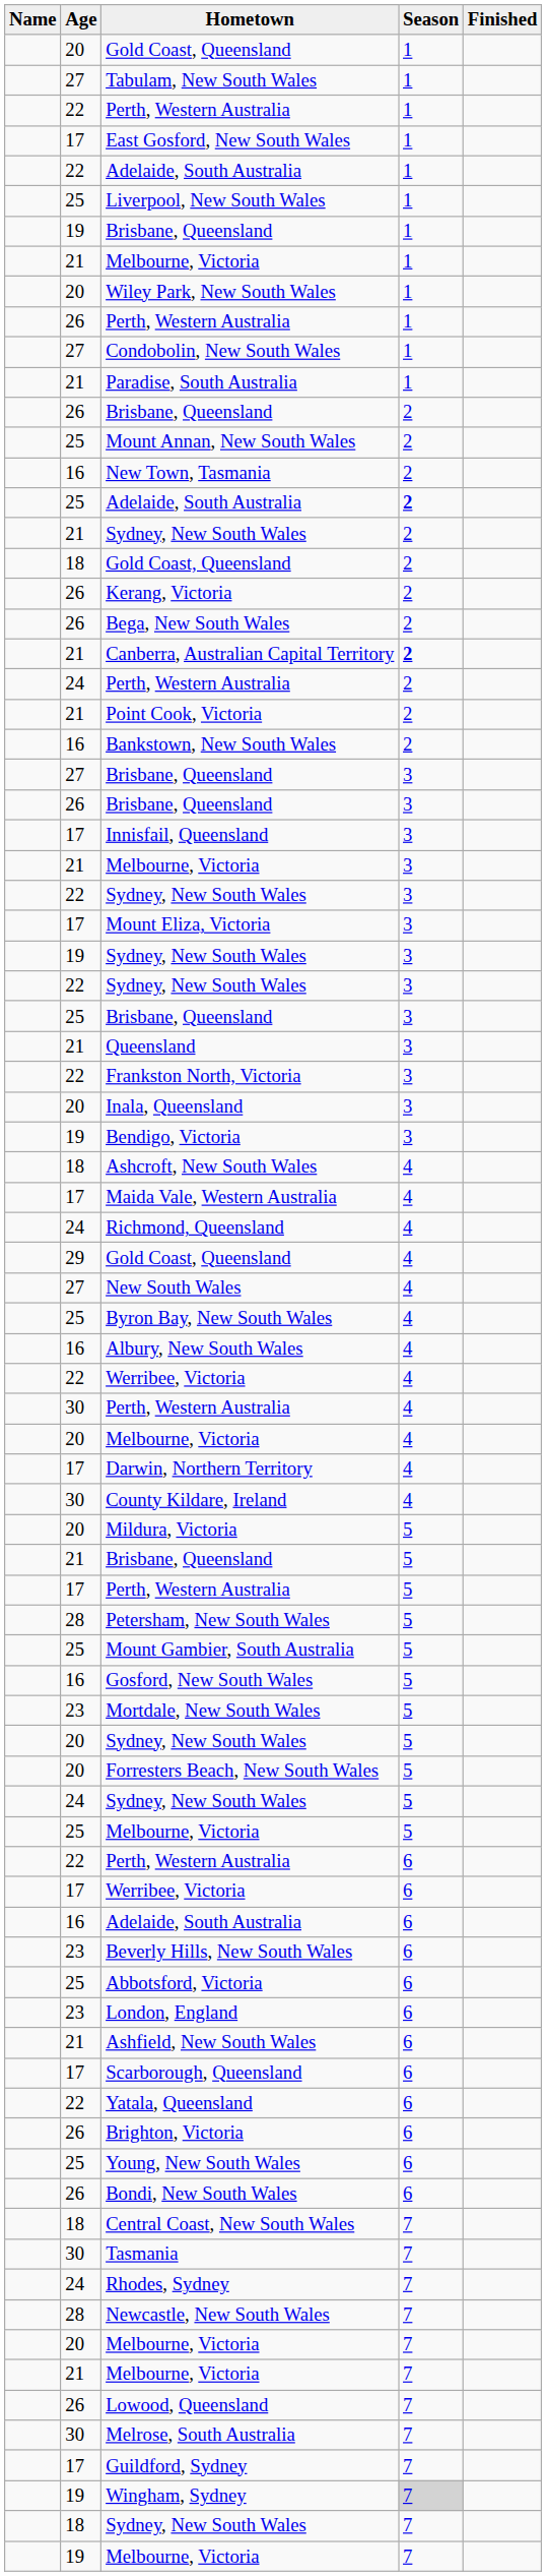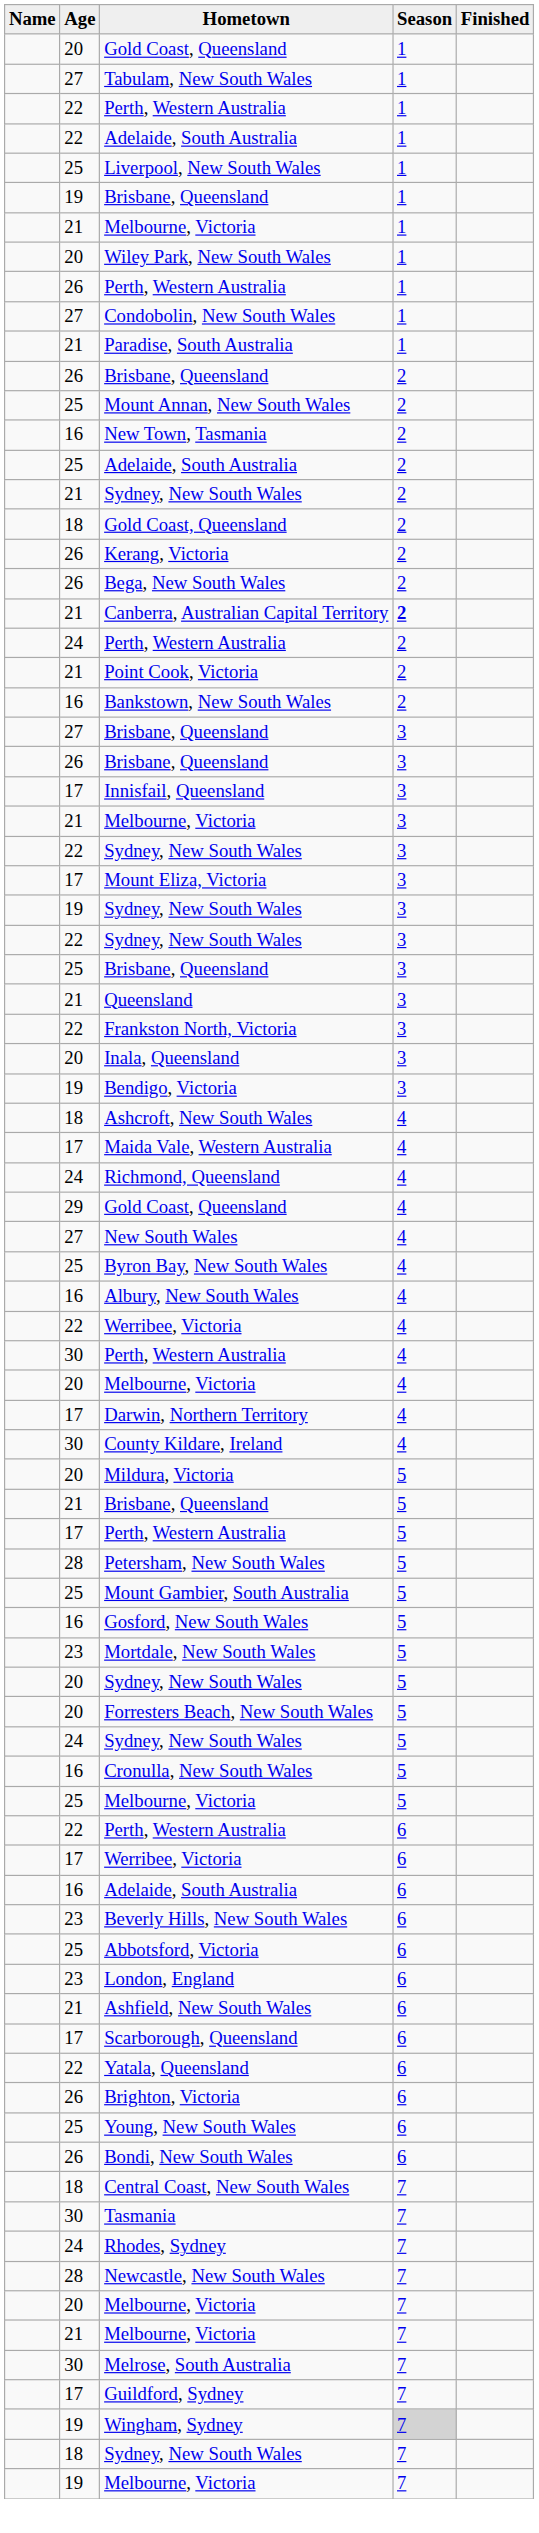 <table class="wikitable sortable">
 <tr>
 <th style="background:#efefef;">Name</th>
 <th style="background:#efefef;">Age</th>
 <th style="background:#efefef;">Hometown</th>
 <th style="background:#efefef;">Season</th>
 <th style="background:#efefef;">Finished</th>
 </tr>
 <tr>
 <td></td>
 <td>20</td>
 <td><a href='#'>Gold Coast</a>, <a href='#'>Queensland</a></td>
 <td><a href='#'>1</a></td>
 <td></td>
 </tr>
 <tr>
 <td></td>
 <td>27</td>
 <td><a href='#'>Tabulam</a>, <a href='#'>New South Wales</a></td>
 <td><a href='#'>1</a></td>
 <td></td>
 </tr>
 <tr>
 <td></td>
 <td>22</td>
 <td><a href='#'>Perth</a>, <a href='#'>Western Australia</a></td>
-<td><a href='#'>1</a></td>
-<td></td>
-</tr>
-<tr>
-<td></td>
-<td>17</td>
-<td><a href='#'>East Gosford</a>, <a href='#'>New South Wales</a></td>
 <td><a href='#'>1</a></td>
 <td></td>
 </tr>
 <tr>
 <td></td>
 <td>22</td>
 <td><a href='#'>Adelaide</a>, <a href='#'>South Australia</a></td>
 <td><a href='#'>1</a></td>
 <td></td>
 </tr>
 <tr>
 <td></td>
 <td>25</td>
 <td><a href='#'>Liverpool</a>, <a href='#'>New South Wales</a></td>
 <td><a href='#'>1</a></td>
 <td></td>
 </tr>
 <tr>
 <td></td>
 <td>19</td>
 <td><a href='#'>Brisbane</a>, <a href='#'>Queensland</a></td>
 <td><a href='#'>1</a></td>
 <td></td>
 </tr>
 <tr>
 <td></td>
 <td>21</td>
 <td><a href='#'>Melbourne</a>, <a href='#'>Victoria</a></td>
 <td><a href='#'>1</a></td>
 <td></td>
 </tr>
 <tr>
 <td></td>
 <td>20</td>
 <td><a href='#'>Wiley Park</a>, <a href='#'>New South Wales</a></td>
 <td><a href='#'>1</a></td>
 <td></td>
 </tr>
 <tr>
 <td></td>
 <td>26</td>
 <td><a href='#'>Perth</a>, <a href='#'>Western Australia</a></td>
 <td><a href='#'>1</a></td>
 <td></td>
 </tr>
 <tr>
 <td></td>
 <td>27</td>
 <td><a href='#'>Condobolin</a>, <a href='#'>New South Wales</a></td>
 <td><a href='#'>1</a></td>
 <td></td>
 </tr>
 <tr>
 <td></td>
 <td>21</td>
 <td><a href='#'>Paradise</a>, <a href='#'>South Australia</a></td>
 <td><a href='#'>1</a></td>
 <td></td>
 </tr>
 <tr>
 <td></td>
 <td>26</td>
 <td><a href='#'>Brisbane</a>, <a href='#'>Queensland</a></td>
 <td><a href='#'>2</a></td>
 <td></td>
 </tr>
 <tr>
 <td></td>
 <td>25</td>
 <td><a href='#'>Mount Annan</a>, <a href='#'>New South Wales</a></td>
 <td><a href='#'>2</a></td>
 <td></td>
 </tr>
 <tr>
 <td></td>
 <td>16</td>
 <td><a href='#'>New Town</a>, <a href='#'>Tasmania</a></td>
 <td><a href='#'>2</a></td>
 <td></td>
 </tr>
 <tr>
 <td></td>
 <td>25</td>
 <td><a href='#'>Adelaide</a>, <a href='#'>South Australia</a></td>
-<td><strong><a href='#'>2</a></strong></td>
+<td><a href='#'>2</a></td>
 <td></td>
 </tr>
 <tr>
 <td></td>
 <td>21</td>
 <td><a href='#'>Sydney</a>, <a href='#'>New South Wales</a></td>
 <td><a href='#'>2</a></td>
 <td></td>
 </tr>
 <tr>
 <td></td>
 <td>18</td>
 <td><a href='#'>Gold Coast, Queensland</a></td>
 <td><a href='#'>2</a></td>
 <td></td>
 </tr>
 <tr>
 <td></td>
 <td>26</td>
 <td><a href='#'>Kerang</a>, <a href='#'>Victoria</a></td>
 <td><a href='#'>2</a></td>
 <td></td>
 </tr>
 <tr>
 <td></td>
 <td>26</td>
 <td><a href='#'>Bega</a>, <a href='#'>New South Wales</a></td>
 <td><a href='#'>2</a></td>
 <td></td>
 </tr>
 <tr>
 <td></td>
 <td>21</td>
 <td><a href='#'>Canberra</a>, <a href='#'>Australian Capital Territory</a></td>
 <td><strong><a href='#'>2</a></strong></td>
 <td></td>
 </tr>
 <tr>
 <td></td>
 <td>24</td>
 <td><a href='#'>Perth</a>, <a href='#'>Western Australia</a></td>
 <td><a href='#'>2</a></td>
 <td></td>
 </tr>
 <tr>
 <td></td>
 <td>21</td>
 <td><a href='#'>Point Cook</a>, <a href='#'>Victoria</a></td>
 <td><a href='#'>2</a></td>
 <td></td>
 </tr>
 <tr>
 <td></td>
 <td>16</td>
 <td><a href='#'>Bankstown</a>, <a href='#'>New South Wales</a></td>
 <td><a href='#'>2</a></td>
 <td></td>
 </tr>
 <tr>
 <td></td>
 <td>27</td>
 <td><a href='#'>Brisbane</a>, <a href='#'>Queensland</a></td>
 <td><a href='#'>3</a></td>
 <td></td>
 </tr>
 <tr>
 <td></td>
 <td>26</td>
 <td><a href='#'>Brisbane</a>, <a href='#'>Queensland</a></td>
 <td><a href='#'>3</a></td>
 <td></td>
 </tr>
 <tr>
 <td></td>
 <td>17</td>
 <td><a href='#'>Innisfail</a>, <a href='#'>Queensland</a></td>
 <td><a href='#'>3</a></td>
 <td></td>
 </tr>
 <tr>
 <td></td>
 <td>21</td>
 <td><a href='#'>Melbourne</a>, <a href='#'>Victoria</a></td>
 <td><a href='#'>3</a></td>
 <td></td>
 </tr>
 <tr>
 <td></td>
 <td>22</td>
 <td><a href='#'>Sydney</a>, <a href='#'>New South Wales</a></td>
 <td><a href='#'>3</a></td>
 <td></td>
 </tr>
 <tr>
 <td></td>
 <td>17</td>
 <td><a href='#'>Mount Eliza, Victoria</a></td>
 <td><a href='#'>3</a></td>
 <td></td>
 </tr>
 <tr>
 <td></td>
 <td>19</td>
 <td><a href='#'>Sydney</a>, <a href='#'>New South Wales</a></td>
 <td><a href='#'>3</a></td>
 <td></td>
 </tr>
 <tr>
 <td></td>
 <td>22</td>
 <td><a href='#'>Sydney</a>, <a href='#'>New South Wales</a></td>
 <td><a href='#'>3</a></td>
 <td></td>
 </tr>
 <tr>
 <td></td>
 <td>25</td>
 <td><a href='#'>Brisbane</a>, <a href='#'>Queensland</a></td>
 <td><a href='#'>3</a></td>
 <td></td>
 </tr>
 <tr>
 <td></td>
 <td>21</td>
 <td><a href='#'>Queensland</a></td>
 <td><a href='#'>3</a></td>
 <td></td>
 </tr>
 <tr>
 <td></td>
 <td>22</td>
 <td><a href='#'>Frankston North, Victoria</a></td>
 <td><a href='#'>3</a></td>
 <td></td>
 </tr>
 <tr>
 <td></td>
 <td>20</td>
 <td><a href='#'>Inala</a>, <a href='#'>Queensland</a></td>
 <td><a href='#'>3</a></td>
 <td></td>
 </tr>
 <tr>
 <td></td>
 <td>19</td>
 <td><a href='#'>Bendigo</a>, <a href='#'>Victoria</a></td>
 <td><a href='#'>3</a></td>
 <td></td>
 </tr>
 <tr>
 <td></td>
 <td>18</td>
 <td><a href='#'>Ashcroft</a>, <a href='#'>New South Wales</a></td>
 <td><a href='#'>4</a></td>
 <td></td>
 </tr>
 <tr>
 <td></td>
 <td>17</td>
 <td><a href='#'>Maida Vale</a>, <a href='#'>Western Australia</a></td>
 <td><a href='#'>4</a></td>
 <td></td>
 </tr>
 <tr>
 <td></td>
 <td>24</td>
 <td><a href='#'>Richmond, Queensland</a></td>
 <td><a href='#'>4</a></td>
 <td></td>
 </tr>
 <tr>
 <td></td>
 <td>29</td>
 <td><a href='#'>Gold Coast</a>, <a href='#'>Queensland</a></td>
 <td><a href='#'>4</a></td>
 <td></td>
 </tr>
 <tr>
 <td></td>
 <td>27</td>
 <td><a href='#'>New South Wales</a></td>
 <td><a href='#'>4</a></td>
 <td></td>
 </tr>
 <tr>
 <td></td>
 <td>25</td>
 <td><a href='#'>Byron Bay</a>, <a href='#'>New South Wales</a></td>
 <td><a href='#'>4</a></td>
 <td></td>
 </tr>
 <tr>
 <td></td>
 <td>16</td>
 <td><a href='#'>Albury</a>, <a href='#'>New South Wales</a></td>
 <td><a href='#'>4</a></td>
 <td></td>
 </tr>
 <tr>
 <td></td>
 <td>22</td>
 <td><a href='#'>Werribee</a>, <a href='#'>Victoria</a></td>
 <td><a href='#'>4</a></td>
 <td></td>
 </tr>
 <tr>
 <td></td>
 <td>30</td>
 <td><a href='#'>Perth</a>, <a href='#'>Western Australia</a></td>
 <td><a href='#'>4</a></td>
 <td></td>
 </tr>
 <tr>
 <td></td>
 <td>20</td>
 <td><a href='#'>Melbourne</a>, <a href='#'>Victoria</a></td>
 <td><a href='#'>4</a></td>
 <td></td>
 </tr>
 <tr>
 <td></td>
 <td>17</td>
 <td><a href='#'>Darwin</a>, <a href='#'>Northern Territory</a></td>
 <td><a href='#'>4</a></td>
 <td></td>
 </tr>
 <tr>
 <td></td>
 <td>30</td>
 <td><a href='#'>County Kildare</a>, <a href='#'>Ireland</a></td>
 <td><a href='#'>4</a></td>
 <td></td>
 </tr>
 <tr>
 <td></td>
 <td>20</td>
 <td><a href='#'>Mildura</a>, <a href='#'>Victoria</a></td>
 <td><a href='#'>5</a></td>
 <td></td>
 </tr>
 <tr>
 <td></td>
 <td>21</td>
 <td><a href='#'>Brisbane</a>, <a href='#'>Queensland</a></td>
 <td><a href='#'>5</a></td>
 <td></td>
 </tr>
 <tr>
 <td></td>
 <td>17</td>
 <td><a href='#'>Perth</a>, <a href='#'>Western Australia</a></td>
 <td><a href='#'>5</a></td>
 <td></td>
 </tr>
 <tr>
 <td></td>
 <td>28</td>
 <td><a href='#'>Petersham</a>, <a href='#'>New South Wales</a></td>
 <td><a href='#'>5</a></td>
 <td></td>
 </tr>
 <tr>
 <td></td>
 <td>25</td>
 <td><a href='#'>Mount Gambier</a>, <a href='#'>South Australia</a></td>
 <td><a href='#'>5</a></td>
 <td></td>
 </tr>
 <tr>
 <td></td>
 <td>16</td>
 <td><a href='#'>Gosford</a>, <a href='#'>New South Wales</a></td>
 <td><a href='#'>5</a></td>
 <td></td>
 </tr>
 <tr>
 <td></td>
 <td>23</td>
 <td><a href='#'>Mortdale</a>, <a href='#'>New South Wales</a></td>
 <td><a href='#'>5</a></td>
 <td></td>
 </tr>
 <tr>
 <td></td>
 <td>20</td>
 <td><a href='#'>Sydney</a>, <a href='#'>New South Wales</a></td>
 <td><a href='#'>5</a></td>
 <td></td>
 </tr>
 <tr>
 <td></td>
 <td>20</td>
 <td><a href='#'>Forresters Beach</a>, <a href='#'>New South Wales</a></td>
 <td><a href='#'>5</a></td>
 <td></td>
 </tr>
 <tr>
 <td></td>
 <td>24</td>
 <td><a href='#'>Sydney</a>, <a href='#'>New South Wales</a></td>
 <td><a href='#'>5</a></td>
 <td></td>
 </tr>
 <tr>
 <td></td>
+<td>16</td>
+<td><a href='#'>Cronulla</a>, <a href='#'>New South Wales</a></td>
+<td><a href='#'>5</a></td>
+<td></td>
+</tr>
+<tr>
+<td></td>
 <td>25</td>
 <td><a href='#'>Melbourne</a>, <a href='#'>Victoria</a></td>
 <td><a href='#'>5</a></td>
 <td></td>
 </tr>
 <tr>
 <td></td>
 <td>22</td>
 <td><a href='#'>Perth</a>, <a href='#'>Western Australia</a></td>
 <td><a href='#'>6</a></td>
 <td></td>
 </tr>
 <tr>
 <td></td>
 <td>17</td>
 <td><a href='#'>Werribee</a>, <a href='#'>Victoria</a></td>
 <td><a href='#'>6</a></td>
 <td></td>
 </tr>
 <tr>
 <td></td>
 <td>16</td>
 <td><a href='#'>Adelaide</a>, <a href='#'>South Australia</a></td>
 <td><a href='#'>6</a></td>
 <td></td>
 </tr>
 <tr>
 <td></td>
 <td>23</td>
 <td><a href='#'>Beverly Hills</a>, <a href='#'>New South Wales</a></td>
 <td><a href='#'>6</a></td>
 <td></td>
 </tr>
 <tr>
 <td></td>
 <td>25</td>
 <td><a href='#'>Abbotsford</a>, <a href='#'>Victoria</a></td>
 <td><a href='#'>6</a></td>
 <td></td>
 </tr>
 <tr>
 <td></td>
 <td>23</td>
 <td><a href='#'>London</a>, <a href='#'>England</a></td>
 <td><a href='#'>6</a></td>
 <td></td>
 </tr>
 <tr>
 <td></td>
 <td>21</td>
 <td><a href='#'>Ashfield</a>, <a href='#'>New South Wales</a></td>
 <td><a href='#'>6</a></td>
 <td></td>
 </tr>
 <tr>
 <td></td>
 <td>17</td>
 <td><a href='#'>Scarborough</a>, <a href='#'>Queensland</a></td>
 <td><a href='#'>6</a></td>
 <td></td>
 </tr>
 <tr>
 <td></td>
 <td>22</td>
 <td><a href='#'>Yatala</a>, <a href='#'>Queensland</a></td>
 <td><a href='#'>6</a></td>
 <td></td>
 </tr>
 <tr>
 <td></td>
 <td>26</td>
 <td><a href='#'>Brighton</a>, <a href='#'>Victoria</a></td>
 <td><a href='#'>6</a></td>
 <td></td>
 </tr>
 <tr>
 <td></td>
 <td>25</td>
 <td><a href='#'>Young</a>, <a href='#'>New South Wales</a></td>
 <td><a href='#'>6</a></td>
 <td></td>
 </tr>
 <tr>
 <td></td>
 <td>26</td>
 <td><a href='#'>Bondi</a>, <a href='#'>New South Wales</a></td>
 <td><a href='#'>6</a></td>
 <td></td>
 </tr>
 <tr>
 <td></td>
 <td>18</td>
 <td><a href='#'>Central Coast</a>, <a href='#'>New South Wales</a></td>
 <td><a href='#'>7</a></td>
 <td></td>
 </tr>
 <tr>
 <td></td>
 <td>30</td>
 <td><a href='#'>Tasmania</a></td>
 <td><a href='#'>7</a></td>
 <td></td>
 </tr>
 <tr>
 <td></td>
 <td>24</td>
 <td><a href='#'>Rhodes</a>, <a href='#'>Sydney</a></td>
 <td><a href='#'>7</a></td>
 <td></td>
 </tr>
 <tr>
 <td></td>
 <td>28</td>
 <td><a href='#'>Newcastle</a>, <a href='#'>New South Wales</a></td>
 <td><a href='#'>7</a></td>
 <td></td>
 </tr>
 <tr>
 <td></td>
 <td>20</td>
 <td><a href='#'>Melbourne</a>, <a href='#'>Victoria</a></td>
 <td><a href='#'>7</a></td>
 <td></td>
 </tr>
 <tr>
 <td></td>
 <td>21</td>
 <td><a href='#'>Melbourne</a>, <a href='#'>Victoria</a></td>
 <td><a href='#'>7</a></td>
 <td></td>
 </tr>
 <tr>
 <td></td>
-<td>26</td>
-<td><a href='#'>Lowood</a>, <a href='#'>Queensland</a></td>
-<td><a href='#'>7</a></td>
-<td></td>
-</tr>
-<tr>
-<td></td>
 <td>30</td>
 <td><a href='#'>Melrose</a>, <a href='#'>South Australia</a></td>
 <td><a href='#'>7</a></td>
 <td></td>
 </tr>
 <tr>
 <td></td>
 <td>17</td>
 <td><a href='#'>Guildford</a>, <a href='#'>Sydney</a></td>
 <td><a href='#'>7</a></td>
 <td></td>
 </tr>
 <tr>
 <td></td>
 <td>19</td>
 <td><a href='#'>Wingham</a>, <a href='#'>Sydney</a></td>
 <td style="background: lightgrey;"><a href='#'>7</a></td>
 <td></td>
 </tr>
 <tr>
 <td></td>
 <td>18</td>
 <td><a href='#'>Sydney</a>, <a href='#'>New South Wales</a></td>
 <td><a href='#'>7</a></td>
 <td></td>
 </tr>
 <tr>
 <td></td>
 <td>19</td>
 <td><a href='#'>Melbourne</a>, <a href='#'>Victoria</a></td>
 <td><a href='#'>7</a></td>
 <td></td>
 </tr>
 </table>
